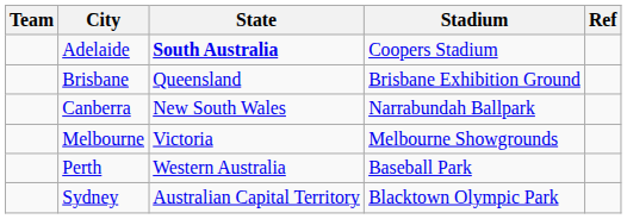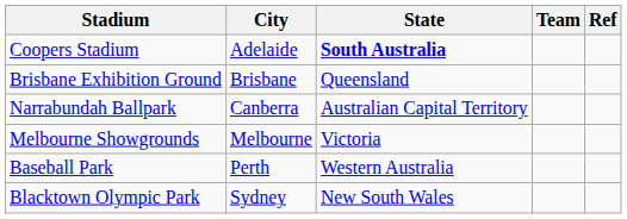 <table class="wikitable sortable" style="font-size:100%;">
 <tr>
-<th>Team</th>
+<th>Stadium</th>
 <th>City</th>
 <th>State</th>
-<th>Stadium</th>
+<th>Team</th>
 <th class="unsortable">Ref</th>
 </tr>
 <tr>
-<td></td>
+<td><a href='#'>Coopers Stadium</a></td>
 <td><a href='#'>Adelaide</a></td>
 <td><strong><a href='#'>South Australia</a></strong></td>
-<td><a href='#'>Coopers Stadium</a></td>
+<td></td>
 <td></td>
 </tr>
 <tr>
-<td></td>
+<td><a href='#'>Brisbane Exhibition Ground</a></td>
 <td><a href='#'>Brisbane</a></td>
 <td><a href='#'>Queensland</a></td>
-<td><a href='#'>Brisbane Exhibition Ground</a></td>
+<td></td>
 <td></td>
 </tr>
 <tr>
+<td><a href='#'>Narrabundah Ballpark</a></td>
+<td><a href='#'>Canberra</a></td>
+<td><a href='#'>Australian Capital Territory</a></td>
 <td></td>
-<td><a href='#'>Canberra</a></td>
-<td><a href='#'>New South Wales</a></td>
-<td><a href='#'>Narrabundah Ballpark</a></td>
 <td></td>
 </tr>
 <tr>
-<td></td>
+<td><a href='#'>Melbourne Showgrounds</a></td>
 <td><a href='#'>Melbourne</a></td>
 <td><a href='#'>Victoria</a></td>
-<td><a href='#'>Melbourne Showgrounds</a></td>
+<td></td>
 <td></td>
 </tr>
 <tr>
-<td></td>
+<td><a href='#'>Baseball Park</a></td>
 <td><a href='#'>Perth</a></td>
 <td><a href='#'>Western Australia</a></td>
-<td><a href='#'>Baseball Park</a></td>
+<td></td>
 <td></td>
 </tr>
 <tr>
+<td><a href='#'>Blacktown Olympic Park</a></td>
+<td><a href='#'>Sydney</a></td>
+<td><a href='#'>New South Wales</a></td>
 <td></td>
-<td><a href='#'>Sydney</a></td>
-<td><a href='#'>Australian Capital Territory</a></td>
-<td><a href='#'>Blacktown Olympic Park</a></td>
 <td></td>
 </tr>
 </table>
